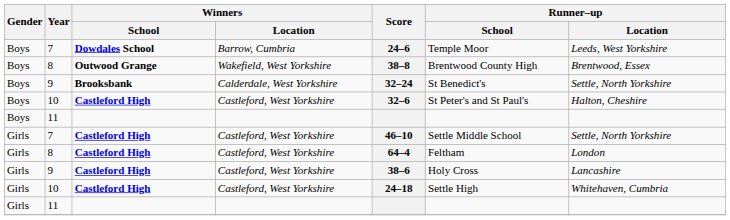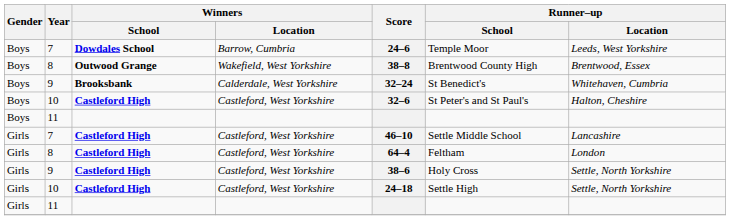 <table class="wikitable" style="text-align:left;">
 <tr>
 <th width=20 rowspan=2>Gender</th>
 <th width=20 rowspan=2>Year</th>
 <th colspan=2>Winners</th>
 <th width=70 rowspan=2>Score</th>
 <th colspan=2>Runner–up</th>
 </tr>
 <tr>
 <th width=200>School</th>
 <th width=220>Location</th>
 <th width=200>School</th>
 <th width=220>Location</th>
 </tr>
 <tr>
 <td>Boys</td>
 <td>7</td>
 <td><strong><a href='#'>Dowdales</a> School</strong></td>
 <td><em>Barrow, Cumbria</em></td>
 <th text-align:center>24–6</th>
 <td>Temple Moor</td>
 <td><em>Leeds, West Yorkshire</em></td>
 </tr>
 <tr>
 <td>Boys</td>
 <td>8</td>
 <td><strong>Outwood Grange</strong></td>
 <td><em>Wakefield, West Yorkshire</em></td>
 <th text-align:center>38–8</th>
 <td>Brentwood County High</td>
 <td><em>Brentwood, Essex</em></td>
 </tr>
 <tr>
 <td>Boys</td>
 <td>9</td>
 <td><strong>Brooksbank</strong></td>
 <td><em>Calderdale, West Yorkshire</em></td>
 <th text-align:center>32–24</th>
 <td>St Benedict's</td>
-<td><em>Settle, North Yorkshire</em></td>
+<td><em>Whitehaven, Cumbria</em></td>
 </tr>
 <tr>
 <td>Boys</td>
 <td>10</td>
 <td><strong><a href='#'>Castleford High</a></strong></td>
 <td><em>Castleford, West Yorkshire</em></td>
 <th text-align:center>32–6</th>
 <td>St Peter's and St Paul's</td>
 <td><em>Halton, Cheshire</em></td>
 </tr>
 <tr>
 <td>Boys</td>
 <td>11</td>
 <td></td>
 <td></td>
 <th text-align:center></th>
 <td></td>
 <td></td>
 </tr>
 <tr>
 <td>Girls</td>
 <td>7</td>
 <td><strong><a href='#'>Castleford High</a></strong></td>
 <td><em>Castleford, West Yorkshire</em></td>
 <th text-align:center>46–10</th>
 <td>Settle Middle School</td>
-<td><em>Settle, North Yorkshire</em></td>
+<td><em>Lancashire</em></td>
 </tr>
 <tr>
 <td>Girls</td>
 <td>8</td>
 <td><strong><a href='#'>Castleford High</a></strong></td>
 <td><em>Castleford, West Yorkshire</em></td>
 <th text-align:center>64–4</th>
 <td>Feltham</td>
 <td><em>London</em></td>
 </tr>
 <tr>
 <td>Girls</td>
 <td>9</td>
 <td><strong><a href='#'>Castleford High</a></strong></td>
 <td><em>Castleford, West Yorkshire</em></td>
 <th text-align:center>38–6</th>
 <td>Holy Cross</td>
-<td><em>Lancashire</em></td>
+<td><em>Settle, North Yorkshire</em></td>
 </tr>
 <tr>
 <td>Girls</td>
 <td>10</td>
 <td><strong><a href='#'>Castleford High</a></strong></td>
 <td><em>Castleford, West Yorkshire</em></td>
 <th text-align:center>24–18</th>
 <td>Settle High</td>
-<td><em>Whitehaven, Cumbria</em></td>
+<td><em>Settle, North Yorkshire</em></td>
 </tr>
 <tr>
 <td>Girls</td>
 <td>11</td>
 <td></td>
 <td></td>
 <th text-align:center></th>
 <td></td>
 <td></td>
 </tr>
 <tr>
 </tr>
 </table>
